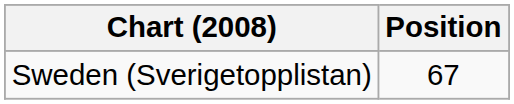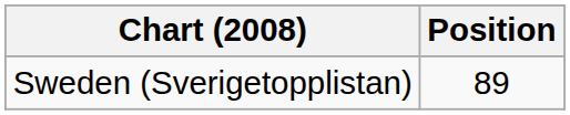 <table class="wikitable plainrowheaders">
 <tr>
 <th scope="col">Chart (2008)</th>
 <th scope="col">Position</th>
 </tr>
 <tr>
 <td>Sweden (Sverigetopplistan)</td>
-<td style="text-align:center">67</td>
+<td style="text-align:center">89</td>
 </tr>
 </table>
